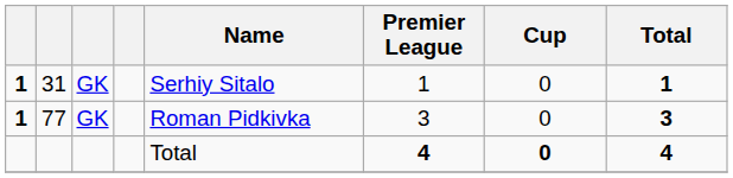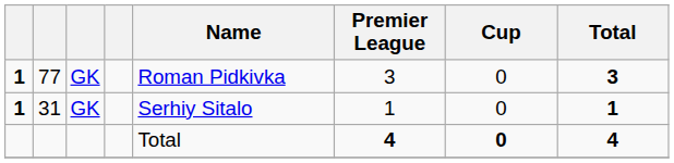 <table class="wikitable" style="text-align:center">
 <tr>
 <th width=15></th>
 <th width=15></th>
 <th width=15></th>
 <th width=15></th>
 <th width=150>Name</th>
 <th width=80><strong>Premier League</strong></th>
 <th width=80><strong>Cup</strong></th>
 <th width=80>Total</th>
 </tr>
 <tr>
 <td><strong>1</strong></td>
+<td>77</td>
+<td><a href='#'>GK</a></td>
+<td></td>
+<td align=left><a href='#'>Roman Pidkivka</a></td>
+<td>3</td>
+<td>0</td>
+<td><strong>3</strong></td>
+</tr>
+<tr>
+<td><strong>1</strong></td>
 <td>31</td>
 <td><a href='#'>GK</a></td>
 <td></td>
 <td align=left><a href='#'>Serhiy Sitalo</a></td>
 <td>1</td>
 <td>0</td>
 <td><strong>1</strong></td>
-</tr>
-<tr>
-<td><strong>1</strong></td>
-<td>77</td>
-<td><a href='#'>GK</a></td>
-<td></td>
-<td align=left><a href='#'>Roman Pidkivka</a></td>
-<td>3</td>
-<td>0</td>
-<td><strong>3</strong></td>
 </tr>
 <tr>
 <td></td>
 <td></td>
 <td></td>
 <td></td>
 <td align=left>Total</td>
 <td><strong>4</strong></td>
 <td><strong>0</strong></td>
 <td><strong>4</strong></td>
 </tr>
 <tr>
 </tr>
 </table>
